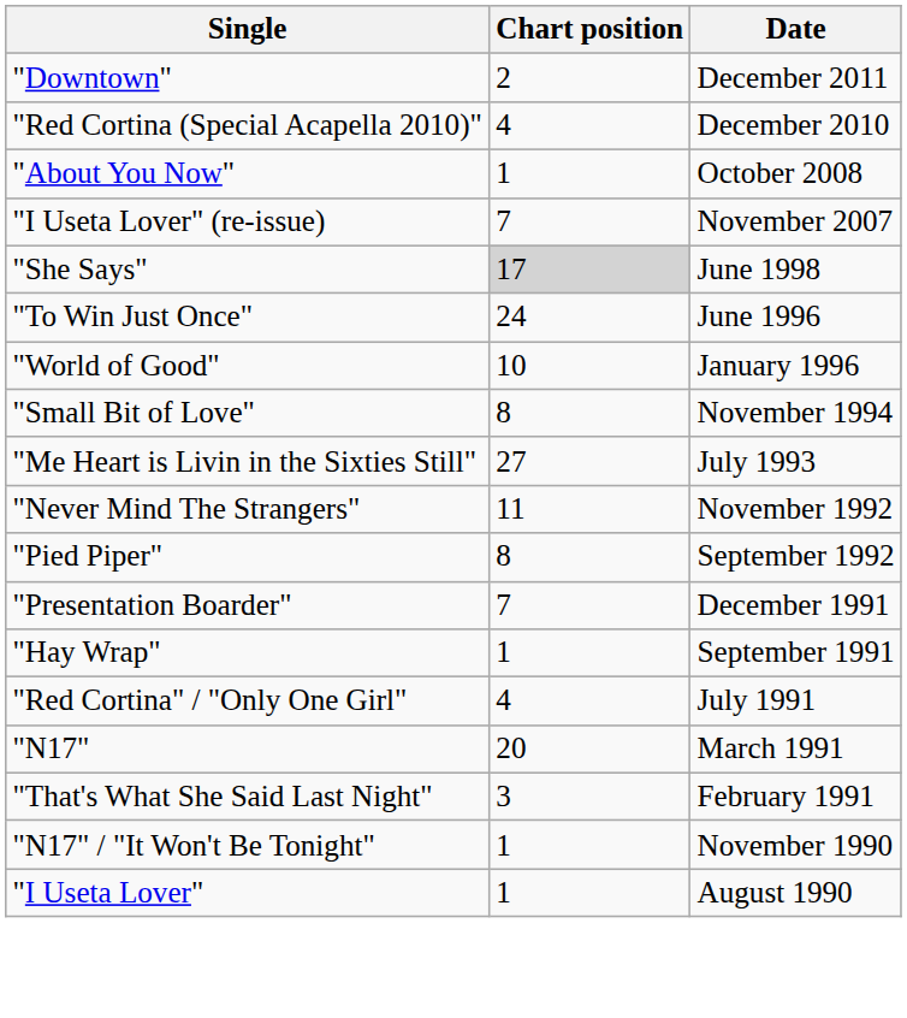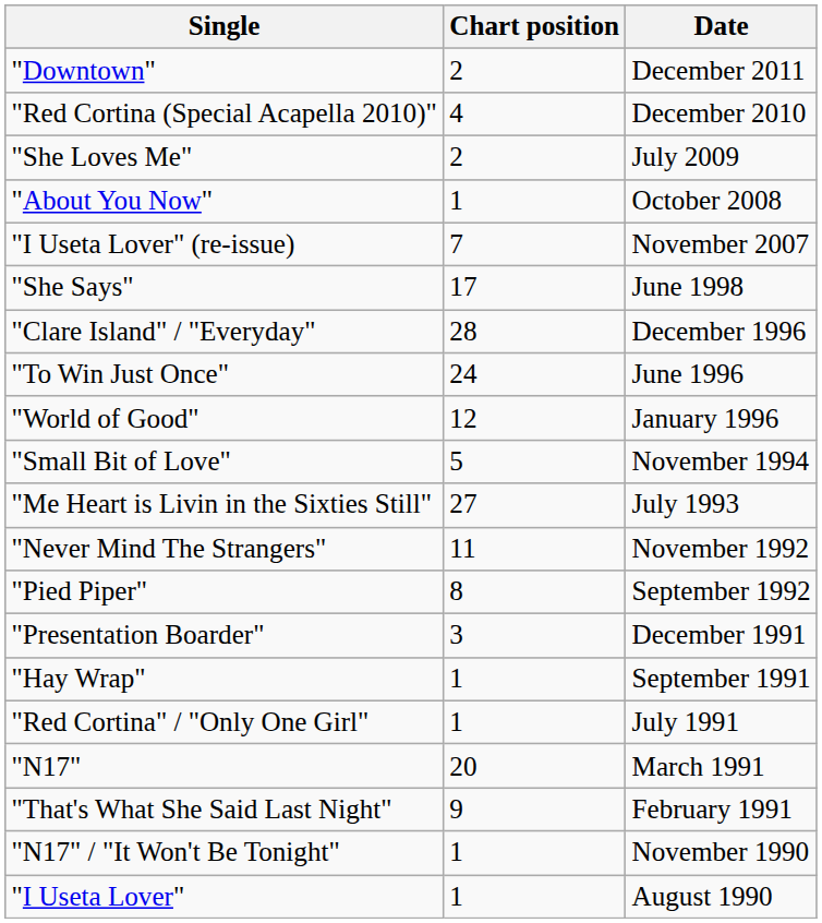 <table class="wikitable">
 <tr>
 <th>Single</th>
 <th>Chart position</th>
 <th>Date</th>
 </tr>
 <tr>
 <td>"<a href='#'>Downtown</a>"</td>
 <td>2</td>
 <td>December 2011</td>
 </tr>
 <tr>
 <td>"Red Cortina (Special Acapella 2010)"</td>
 <td>4</td>
 <td>December 2010</td>
 </tr>
 <tr>
+<td>"She Loves Me"</td>
+<td>2</td>
+<td>July 2009</td>
+</tr>
+<tr>
 <td>"<a href='#'>About You Now</a>"</td>
 <td>1</td>
 <td>October 2008</td>
 </tr>
 <tr>
 <td>"I Useta Lover" (re-issue)</td>
 <td>7</td>
 <td>November 2007</td>
 </tr>
 <tr>
 <td>"She Says"</td>
-<td style="background: lightgrey;">17</td>
+<td>17</td>
 <td>June 1998</td>
+</tr>
+<tr>
+<td>"Clare Island" / "Everyday"</td>
+<td>28</td>
+<td>December 1996</td>
 </tr>
 <tr>
 <td>"To Win Just Once"</td>
 <td>24</td>
 <td>June 1996</td>
 </tr>
 <tr>
 <td>"World of Good"</td>
-<td>10</td>
+<td>12</td>
 <td>January 1996</td>
 </tr>
 <tr>
 <td>"Small Bit of Love"</td>
-<td>8</td>
+<td>5</td>
 <td>November 1994</td>
 </tr>
 <tr>
 <td>"Me Heart is Livin in the Sixties Still"</td>
 <td>27</td>
 <td>July 1993</td>
 </tr>
 <tr>
 <td>"Never Mind The Strangers"</td>
 <td>11</td>
 <td>November 1992</td>
 </tr>
 <tr>
 <td>"Pied Piper"</td>
 <td>8</td>
 <td>September 1992</td>
 </tr>
 <tr>
 <td>"Presentation Boarder"</td>
-<td>7</td>
+<td>3</td>
 <td>December 1991</td>
 </tr>
 <tr>
 <td>"Hay Wrap"</td>
 <td>1</td>
 <td>September 1991</td>
 </tr>
 <tr>
 <td>"Red Cortina" / "Only One Girl"</td>
-<td>4</td>
+<td>1</td>
 <td>July 1991</td>
 </tr>
 <tr>
 <td>"N17"</td>
 <td>20</td>
 <td>March 1991</td>
 </tr>
 <tr>
 <td>"That's What She Said Last Night"</td>
-<td>3</td>
+<td>9</td>
 <td>February 1991</td>
 </tr>
 <tr>
 <td>"N17" / "It Won't Be Tonight"</td>
 <td>1</td>
 <td>November 1990</td>
 </tr>
 <tr>
 <td>"<a href='#'>I Useta Lover</a>"</td>
 <td>1</td>
 <td>August 1990</td>
 </tr>
 </table>
